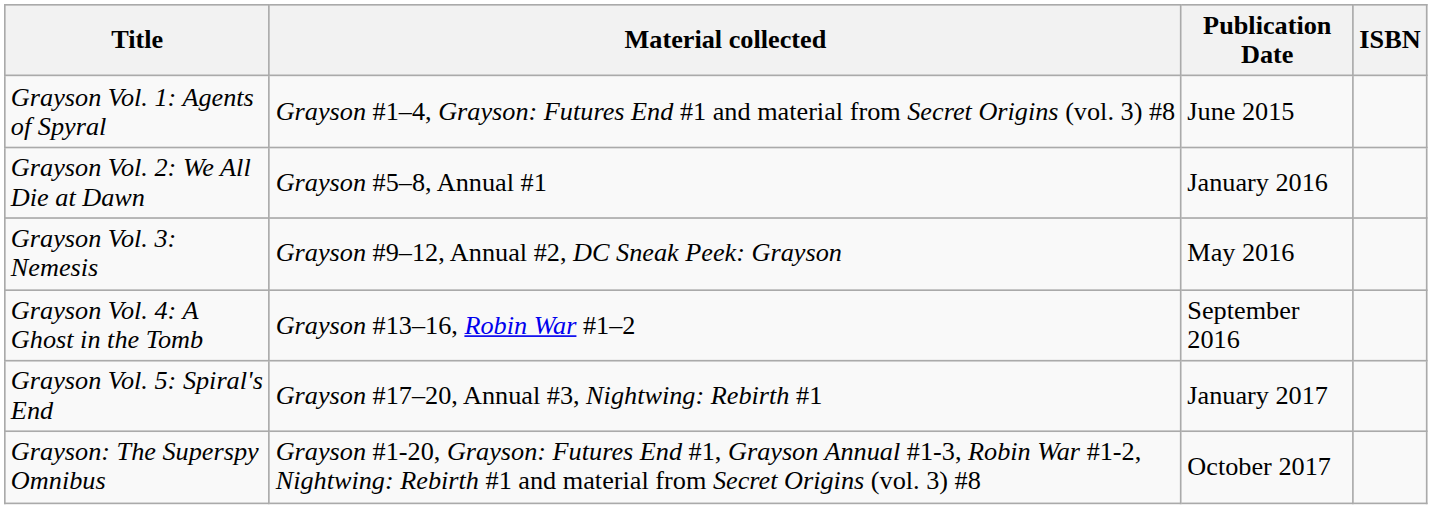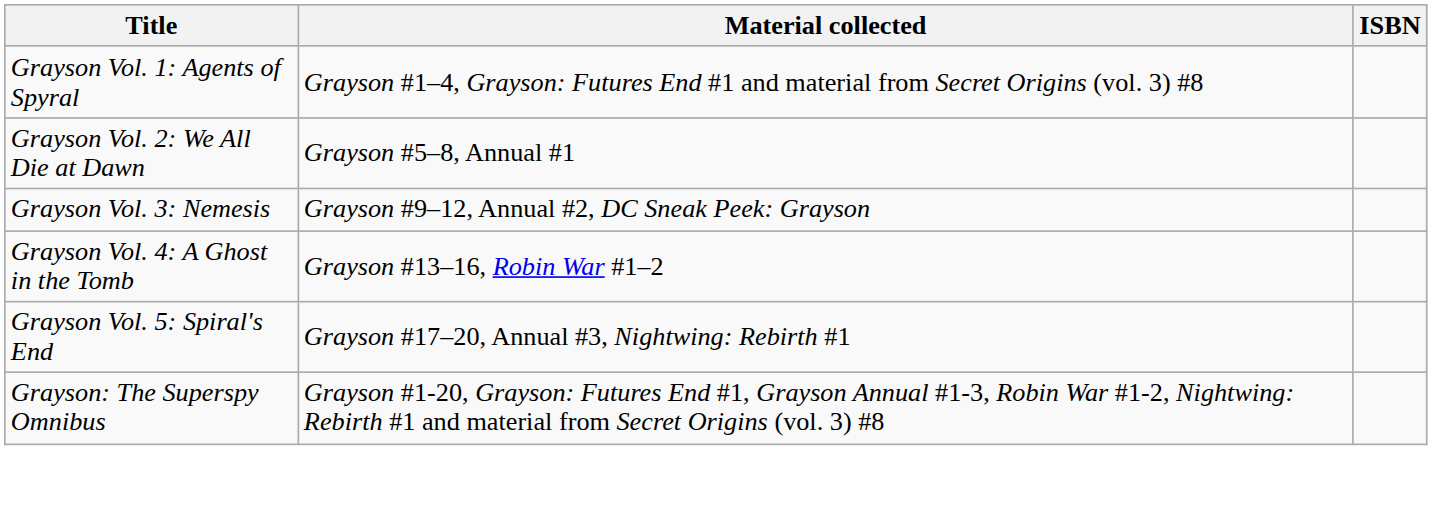 <table class="wikitable">
 <tr>
 <th>Title</th>
 <th>Material collected</th>
-<th>Publication Date</th>
 <th>ISBN</th>
 </tr>
 <tr>
 <td><em>Grayson Vol. 1: Agents of Spyral</em></td>
 <td><em>Grayson</em> #1–4, <em>Grayson: Futures End</em> #1 and material from <em>Secret Origins</em> (vol. 3) #8</td>
-<td>June 2015</td>
 <td></td>
 </tr>
 <tr>
 <td><em>Grayson Vol. 2: We All Die at Dawn</em></td>
 <td><em>Grayson</em> #5–8, Annual #1</td>
-<td>January 2016</td>
 <td></td>
 </tr>
 <tr>
 <td><em>Grayson Vol. 3: Nemesis</em></td>
 <td><em>Grayson</em> #9–12, Annual #2, <em>DC Sneak Peek: Grayson</em></td>
-<td>May 2016</td>
 <td></td>
 </tr>
 <tr>
 <td><em>Grayson Vol. 4: A Ghost in the Tomb</em></td>
 <td><em>Grayson</em> #13–16, <em><a href='#'>Robin War</a></em> #1–2</td>
-<td>September 2016</td>
 <td></td>
 </tr>
 <tr>
 <td><em>Grayson Vol. 5: Spiral's End</em></td>
 <td><em>Grayson</em> #17–20, Annual #3, <em>Nightwing: Rebirth</em> #1</td>
-<td>January 2017</td>
 <td></td>
 </tr>
 <tr>
 <td><em>Grayson: The Superspy Omnibus</em></td>
 <td><em>Grayson</em> #1-20, <em>Grayson: Futures End</em> #1, <em>Grayson Annual</em> #1-3, <em>Robin War</em> #1-2, <em>Nightwing: Rebirth</em> #1 and material from <em>Secret Origins</em> (vol. 3) #8</td>
-<td>October 2017</td>
 <td></td>
 </tr>
 </table>
